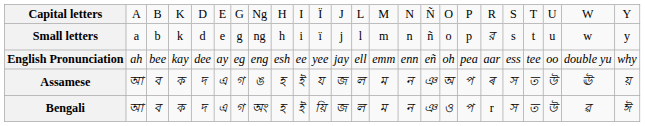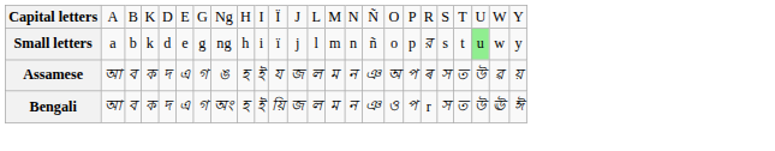 <table class= "wikitable" style ="text-align: center;">
 <tr>
 <th><strong>Capital letters</strong></th>
 <td style="border-right: 0;">A</td>
 <td style="border-right: 0;">B</td>
 <td style="border-right: 0;">K</td>
 <td style="border-right: 0;">D</td>
 <td style="border-right: 0;">E</td>
 <td style="border-right: 0;">G</td>
 <td style="border-right: 0;">Ng</td>
 <td style="border-right: 0;">H</td>
 <td style="border-right: 0;">I</td>
 <td style="border-right: 0;">Ï</td>
 <td style="border-right: 0;">J</td>
 <td style="border-right: 0;">L</td>
 <td style="border-right: 0;">M</td>
 <td style="border-right: 0;">N</td>
 <td style="border-right: 0;">Ñ</td>
 <td style="border-right: 0;">O</td>
 <td style="border-right: 0;">P</td>
 <td style="border-right: 0;">R</td>
 <td style="border-right: 0;">S</td>
 <td style="border-right: 0;">T</td>
 <td style="border-right: 0;">U</td>
 <td style="border-right: 0;">W</td>
 <td>Y</td>
 </tr>
 <tr>
 <th><strong>Small letters</strong></th>
 <td>a</td>
 <td>b</td>
 <td>k</td>
 <td>d</td>
 <td>e</td>
 <td>g</td>
 <td>ng</td>
 <td>h</td>
 <td>i</td>
 <td>ï</td>
 <td>j</td>
 <td>l</td>
 <td>m</td>
 <td>n</td>
 <td>ñ</td>
 <td>o</td>
 <td>p</td>
 <td><em>র</em></td>
 <td>s</td>
 <td>t</td>
-<td>u</td>
+<td style="background: lightgreen;">u</td>
 <td>w</td>
 <td>y</td>
-</tr>
-<tr>
-<th><strong>English Pronunciation</strong></th>
-<td><em>ah</em></td>
-<td><em>bee</em></td>
-<td><em>kay</em></td>
-<td><em>dee</em></td>
-<td><em>ay</em></td>
-<td><em>eg</em></td>
-<td><em>eng</em></td>
-<td><em>esh</em></td>
-<td><em>ee</em></td>
-<td><em>yee</em></td>
-<td><em>jay</em></td>
-<td><em>ell</em></td>
-<td><em>emm</em></td>
-<td><em>enn</em></td>
-<td><em>eñ</em></td>
-<td><em>oh</em></td>
-<td><em>pea</em></td>
-<td><em>aar</em></td>
-<td><em>ess</em></td>
-<td><em>tee</em></td>
-<td><em>oo</em></td>
-<td><em>double yu</em></td>
-<td><em>why</em></td>
 </tr>
 <tr>
 <th><strong>Assamese</strong></th>
 <td><em>আ</em></td>
 <td><em>ব</em></td>
 <td><em>ক</em></td>
 <td><em>দ</em></td>
 <td><em>এ</em></td>
 <td><em>গ</em></td>
 <td><em>ঙ</em></td>
 <td><em>হ</em></td>
 <td><em>ই</em></td>
 <td><em>য</em></td>
 <td><em>জ</em></td>
 <td><em>ল</em></td>
 <td><em>ম</em></td>
 <td><em>ন</em></td>
 <td><em>ঞ</em></td>
 <td><em>অ</em></td>
 <td><em>প</em></td>
 <td><em>ৰ</em></td>
 <td><em>স</em></td>
 <td><em>ত</em></td>
 <td><em>উ</em></td>
-<td><em>ঊ</em></td>
+<td><em>ৱ</em></td>
 <td><em>য়</em></td>
 </tr>
 <tr>
 <th><strong>Bengali</strong></th>
 <td><em>আ</em></td>
 <td><em>ব</em></td>
 <td><em>ক</em></td>
 <td><em>দ</em></td>
 <td><em>এ</em></td>
 <td><em>গ</em></td>
 <td><em>অং</em></td>
 <td><em>হ</em></td>
 <td><em>ই</em></td>
 <td><em>য়ি</em></td>
 <td><em>জ</em></td>
 <td><em>ল</em></td>
 <td><em>ম</em></td>
 <td><em>ন</em></td>
 <td><em>ঞ</em></td>
 <td><em>ও</em></td>
 <td><em>প</em></td>
 <td>r</td>
 <td><em>স</em></td>
 <td><em>ত</em></td>
 <td><em>উ</em></td>
-<td><em>ৱ</em></td>
+<td><em>ঊ</em></td>
 <td><em>ঈ</em></td>
 </tr>
 </table>
